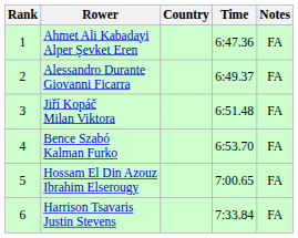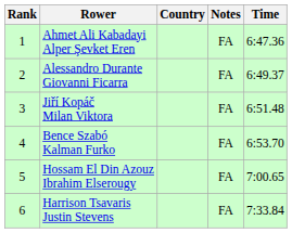 <table class="wikitable" style="text-align:center">
 <tr>
 <th>Rank</th>
 <th>Rower</th>
 <th>Country</th>
+<th>Notes</th>
 <th>Time</th>
-<th>Notes</th>
 </tr>
 <tr bgcolor=ccffcc>
 <td>1</td>
 <td align="left"><a href='#'>Ahmet Ali Kabadayi</a><br><a href='#'>Alper Şevket Eren</a></td>
 <td align="left"></td>
+<td>FA</td>
 <td>6:47.36</td>
-<td>FA</td>
 </tr>
 <tr bgcolor=ccffcc>
 <td>2</td>
 <td align="left"><a href='#'>Alessandro Durante</a><br><a href='#'>Giovanni Ficarra</a></td>
 <td align="left"></td>
+<td>FA</td>
 <td>6:49.37</td>
-<td>FA</td>
 </tr>
 <tr bgcolor=ccffcc>
 <td>3</td>
 <td align="left"><a href='#'>Jiří Kopáč</a><br><a href='#'>Milan Viktora</a></td>
 <td align="left"></td>
+<td>FA</td>
 <td>6:51.48</td>
-<td>FA</td>
 </tr>
 <tr bgcolor=ccffcc>
 <td>4</td>
 <td align="left"><a href='#'>Bence Szabó</a><br><a href='#'>Kalman Furko</a></td>
 <td align="left"></td>
+<td>FA</td>
 <td>6:53.70</td>
-<td>FA</td>
 </tr>
 <tr bgcolor=ccffcc>
 <td>5</td>
 <td align="left"><a href='#'>Hossam El Din Azouz</a><br><a href='#'>Ibrahim Elserougy</a></td>
 <td align="left"></td>
+<td>FA</td>
 <td>7:00.65</td>
-<td>FA</td>
 </tr>
 <tr bgcolor=ccffcc>
 <td>6</td>
 <td align="left"><a href='#'>Harrison Tsavaris</a><br><a href='#'>Justin Stevens</a></td>
 <td align="left"></td>
+<td>FA</td>
 <td>7:33.84</td>
-<td>FA</td>
 </tr>
 </table>
